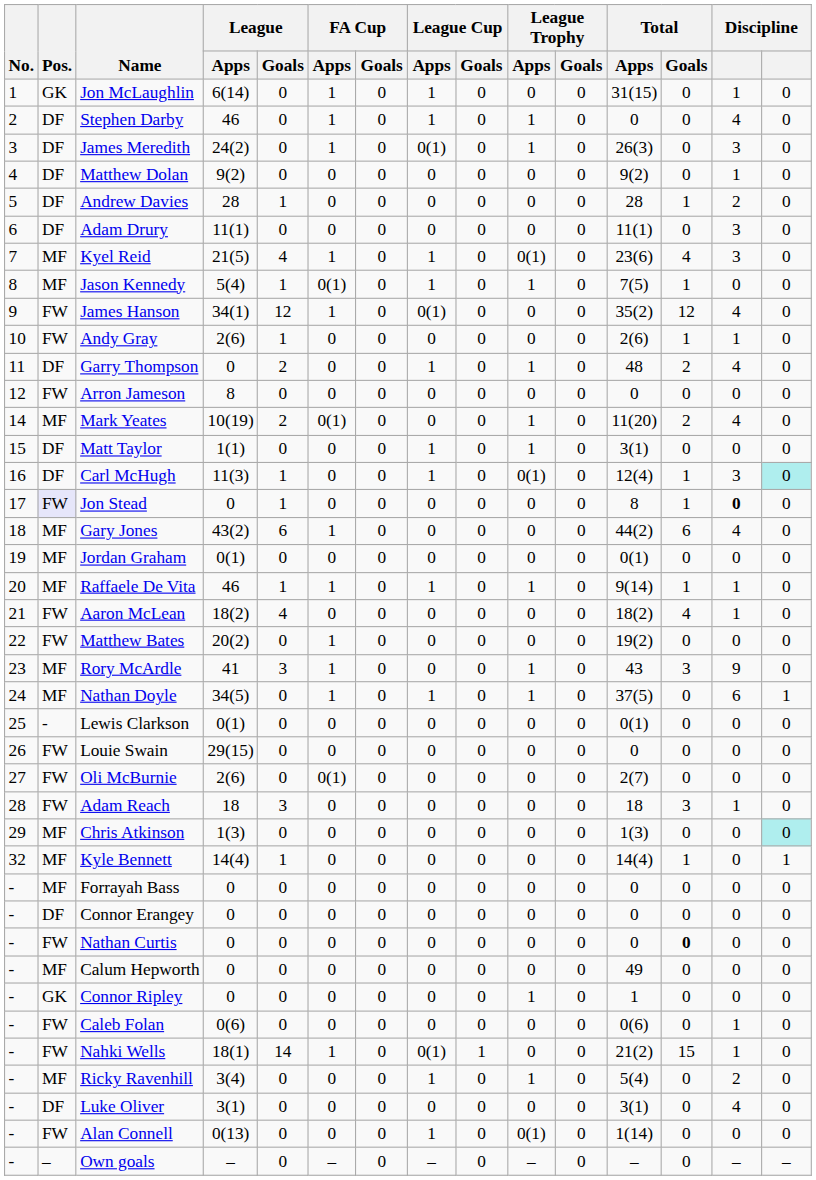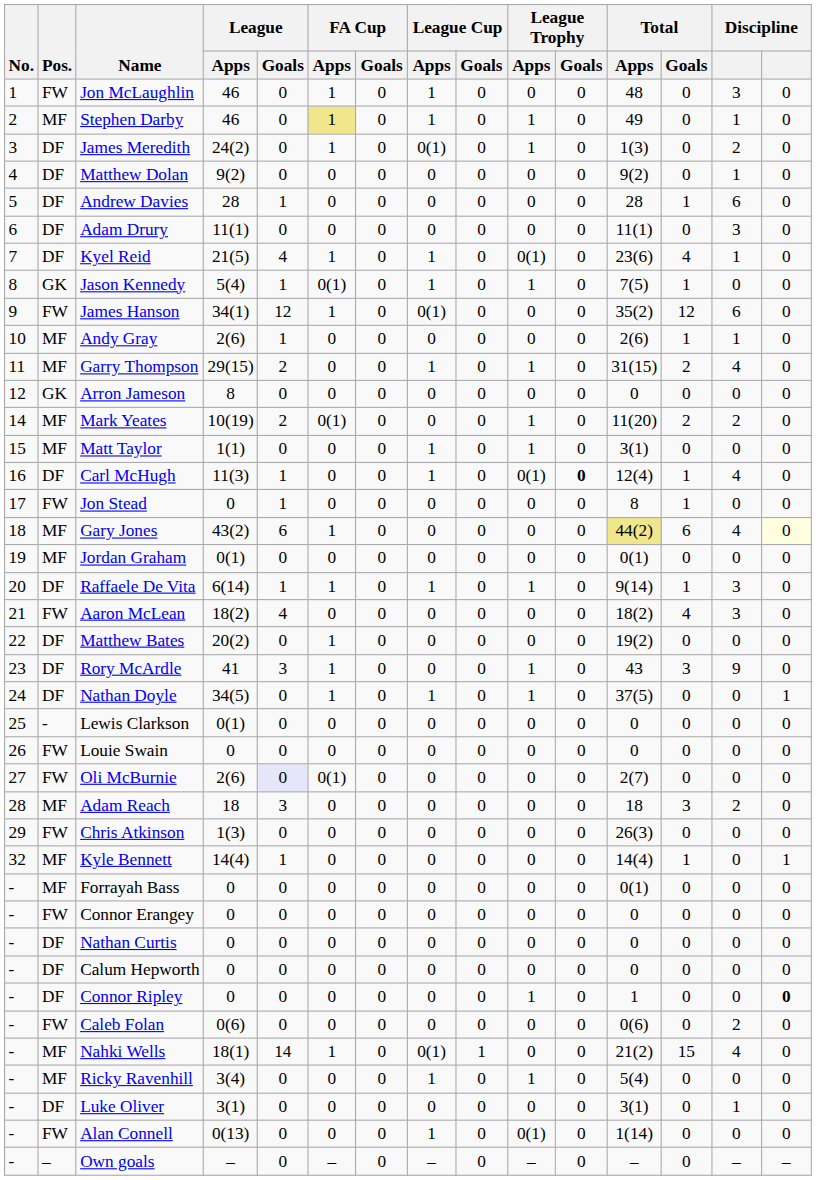 <table class="wikitable" style="text-align:center">
 <tr>
 <th rowspan="2" valign="bottom">No.</th>
 <th rowspan="2" valign="bottom">Pos.</th>
 <th rowspan="2" valign="bottom">Name</th>
 <th colspan="2" width="85">League</th>
 <th colspan="2" width="85">FA Cup</th>
 <th colspan="2" width="85">League Cup</th>
 <th colspan="2" width="85">League Trophy</th>
 <th colspan="2" width="85">Total </th>
 <th colspan="2" width="85">Discipline </th>
 </tr>
 <tr>
 <th>Apps</th>
 <th>Goals</th>
 <th>Apps</th>
 <th>Goals</th>
 <th>Apps</th>
 <th>Goals</th>
 <th>Apps</th>
 <th>Goals</th>
 <th>Apps</th>
 <th>Goals</th>
 <th></th>
 <th></th>
 </tr>
 <tr>
 <td align="left">1</td>
-<td align="left">GK</td>
+<td align="left">FW</td>
 <td align="left"> <a href='#'>Jon McLaughlin</a></td>
-<td>6(14)</td>
+<td>46</td>
 <td>0</td>
 <td>1</td>
 <td>0</td>
 <td>1</td>
 <td>0</td>
 <td>0</td>
 <td>0</td>
-<td>31(15)</td>
+<td>48</td>
 <td>0</td>
-<td>1</td>
+<td>3</td>
 <td>0</td>
 </tr>
 <tr>
 <td align="left">2</td>
-<td align="left">DF</td>
+<td align="left">MF</td>
 <td align="left"> <a href='#'>Stephen Darby</a></td>
 <td>46</td>
+<td>0</td>
+<td style="background: khaki;">1</td>
 <td>0</td>
 <td>1</td>
 <td>0</td>
 <td>1</td>
 <td>0</td>
+<td>49</td>
+<td>0</td>
 <td>1</td>
-<td>0</td>
-<td>0</td>
-<td>0</td>
-<td>4</td>
 <td>0</td>
 </tr>
 <tr>
 <td align="left">3</td>
 <td align="left">DF</td>
 <td align="left"> <a href='#'>James Meredith</a></td>
 <td>24(2)</td>
 <td>0</td>
 <td>1</td>
 <td>0</td>
 <td>0(1)</td>
 <td>0</td>
 <td>1</td>
 <td>0</td>
-<td>26(3)</td>
+<td>1(3)</td>
 <td>0</td>
-<td>3</td>
+<td>2</td>
 <td>0</td>
 </tr>
 <tr>
 <td align="left">4</td>
 <td align="left">DF</td>
 <td align="left"> <a href='#'>Matthew Dolan</a></td>
 <td>9(2)</td>
 <td>0</td>
 <td>0</td>
 <td>0</td>
 <td>0</td>
 <td>0</td>
 <td>0</td>
 <td>0</td>
 <td>9(2)</td>
 <td>0</td>
 <td>1</td>
 <td>0</td>
 </tr>
 <tr>
 <td align="left">5</td>
 <td align="left">DF</td>
 <td align="left"> <a href='#'>Andrew Davies</a></td>
 <td>28</td>
 <td>1</td>
 <td>0</td>
 <td>0</td>
 <td>0</td>
 <td>0</td>
 <td>0</td>
 <td>0</td>
 <td>28</td>
 <td>1</td>
-<td>2</td>
+<td>6</td>
 <td>0</td>
 </tr>
 <tr>
 <td align="left">6</td>
 <td align="left">DF</td>
 <td align="left"> <a href='#'>Adam Drury</a></td>
 <td>11(1)</td>
 <td>0</td>
 <td>0</td>
 <td>0</td>
 <td>0</td>
 <td>0</td>
 <td>0</td>
 <td>0</td>
 <td>11(1)</td>
 <td>0</td>
 <td>3</td>
 <td>0</td>
 </tr>
 <tr>
 <td align="left">7</td>
-<td align="left">MF</td>
+<td align="left">DF</td>
 <td align="left"> <a href='#'>Kyel Reid</a></td>
 <td>21(5)</td>
 <td>4</td>
 <td>1</td>
 <td>0</td>
 <td>1</td>
 <td>0</td>
 <td>0(1)</td>
 <td>0</td>
 <td>23(6)</td>
 <td>4</td>
-<td>3</td>
+<td>1</td>
 <td>0</td>
 </tr>
 <tr>
 <td align="left">8</td>
-<td align="left">MF</td>
+<td align="left">GK</td>
 <td align="left"> <a href='#'>Jason Kennedy</a></td>
 <td>5(4)</td>
 <td>1</td>
 <td>0(1)</td>
 <td>0</td>
 <td>1</td>
 <td>0</td>
 <td>1</td>
 <td>0</td>
 <td>7(5)</td>
 <td>1</td>
 <td>0</td>
 <td>0</td>
 </tr>
 <tr>
 <td align="left">9</td>
 <td align="left">FW</td>
 <td align="left"> <a href='#'>James Hanson</a></td>
 <td>34(1)</td>
 <td>12</td>
 <td>1</td>
 <td>0</td>
 <td>0(1)</td>
 <td>0</td>
 <td>0</td>
 <td>0</td>
 <td>35(2)</td>
 <td>12</td>
-<td>4</td>
+<td>6</td>
 <td>0</td>
 </tr>
 <tr>
 <td align="left">10</td>
-<td align="left">FW</td>
+<td align="left">MF</td>
 <td align="left"> <a href='#'>Andy Gray</a></td>
 <td>2(6)</td>
 <td>1</td>
 <td>0</td>
 <td>0</td>
 <td>0</td>
 <td>0</td>
 <td>0</td>
 <td>0</td>
 <td>2(6)</td>
 <td>1</td>
 <td>1</td>
 <td>0</td>
 </tr>
 <tr>
 <td align="left">11</td>
-<td align="left">DF</td>
+<td align="left">MF</td>
 <td align="left"> <a href='#'>Garry Thompson</a></td>
-<td>0</td>
+<td>29(15)</td>
 <td>2</td>
 <td>0</td>
 <td>0</td>
 <td>1</td>
 <td>0</td>
 <td>1</td>
 <td>0</td>
-<td>48</td>
+<td>31(15)</td>
 <td>2</td>
 <td>4</td>
 <td>0</td>
 </tr>
 <tr>
 <td align="left">12</td>
-<td align="left">FW</td>
+<td align="left">GK</td>
 <td align="left"> <a href='#'>Arron Jameson</a></td>
 <td>8</td>
 <td>0</td>
 <td>0</td>
 <td>0</td>
 <td>0</td>
 <td>0</td>
 <td>0</td>
 <td>0</td>
 <td>0</td>
 <td>0</td>
 <td>0</td>
 <td>0</td>
 </tr>
 <tr>
 <td align="left">14</td>
 <td align="left">MF</td>
 <td align="left"> <a href='#'>Mark Yeates</a></td>
 <td>10(19)</td>
 <td>2</td>
 <td>0(1)</td>
 <td>0</td>
 <td>0</td>
 <td>0</td>
 <td>1</td>
 <td>0</td>
 <td>11(20)</td>
 <td>2</td>
-<td>4</td>
+<td>2</td>
 <td>0</td>
 </tr>
 <tr>
 <td align="left">15</td>
-<td align="left">DF</td>
+<td align="left">MF</td>
 <td align="left"> <a href='#'>Matt Taylor</a></td>
 <td>1(1)</td>
 <td>0</td>
 <td>0</td>
 <td>0</td>
 <td>1</td>
 <td>0</td>
 <td>1</td>
 <td>0</td>
 <td>3(1)</td>
 <td>0</td>
 <td>0</td>
 <td>0</td>
 </tr>
 <tr>
 <td align="left">16</td>
 <td align="left">DF</td>
 <td align="left"> <a href='#'>Carl McHugh</a></td>
 <td>11(3)</td>
 <td>1</td>
 <td>0</td>
 <td>0</td>
 <td>1</td>
 <td>0</td>
 <td>0(1)</td>
-<td>0</td>
+<td><strong>0</strong></td>
 <td>12(4)</td>
 <td>1</td>
-<td>3</td>
-<td style="background: paleturquoise;">0</td>
+<td>4</td>
+<td>0</td>
 </tr>
 <tr>
 <td align="left">17</td>
-<td align="left" style="background: lavender;">FW</td>
+<td align="left">FW</td>
 <td align="left"> <a href='#'>Jon Stead</a></td>
 <td>0</td>
 <td>1</td>
 <td>0</td>
 <td>0</td>
 <td>0</td>
 <td>0</td>
 <td>0</td>
 <td>0</td>
 <td>8</td>
 <td>1</td>
-<td><strong>0</strong></td>
+<td>0</td>
 <td>0</td>
 </tr>
 <tr>
 <td align="left">18</td>
 <td align="left">MF</td>
 <td align="left"> <a href='#'>Gary Jones</a></td>
 <td>43(2)</td>
 <td>6</td>
 <td>1</td>
 <td>0</td>
 <td>0</td>
 <td>0</td>
 <td>0</td>
 <td>0</td>
-<td>44(2)</td>
+<td style="background: khaki;">44(2)</td>
 <td>6</td>
 <td>4</td>
-<td>0</td>
+<td style="background: lightyellow;">0</td>
 </tr>
 <tr>
 <td align="left">19</td>
 <td align="left">MF</td>
 <td align="left"> <a href='#'>Jordan Graham</a></td>
 <td>0(1)</td>
 <td>0</td>
 <td>0</td>
 <td>0</td>
 <td>0</td>
 <td>0</td>
 <td>0</td>
 <td>0</td>
 <td>0(1)</td>
 <td>0</td>
 <td>0</td>
 <td>0</td>
 </tr>
 <tr>
 <td align="left">20</td>
-<td align="left">MF</td>
+<td align="left">DF</td>
 <td align="left"> <a href='#'>Raffaele De Vita</a></td>
-<td>46</td>
+<td>6(14)</td>
 <td>1</td>
 <td>1</td>
 <td>0</td>
 <td>1</td>
 <td>0</td>
 <td>1</td>
 <td>0</td>
 <td>9(14)</td>
 <td>1</td>
-<td>1</td>
+<td>3</td>
 <td>0</td>
 </tr>
 <tr>
 <td align="left">21</td>
 <td align="left">FW</td>
 <td align="left"> <a href='#'>Aaron McLean</a></td>
 <td>18(2)</td>
 <td>4</td>
 <td>0</td>
 <td>0</td>
 <td>0</td>
 <td>0</td>
 <td>0</td>
 <td>0</td>
 <td>18(2)</td>
 <td>4</td>
-<td>1</td>
+<td>3</td>
 <td>0</td>
 </tr>
 <tr>
 <td align="left">22</td>
-<td align="left">FW</td>
+<td align="left">DF</td>
 <td align="left"> <a href='#'>Matthew Bates</a></td>
 <td>20(2)</td>
 <td>0</td>
 <td>1</td>
 <td>0</td>
 <td>0</td>
 <td>0</td>
 <td>0</td>
 <td>0</td>
 <td>19(2)</td>
 <td>0</td>
 <td>0</td>
 <td>0</td>
 </tr>
 <tr>
 <td align="left">23</td>
-<td align="left">MF</td>
+<td align="left">DF</td>
 <td align="left"> <a href='#'>Rory McArdle</a></td>
 <td>41</td>
 <td>3</td>
 <td>1</td>
 <td>0</td>
 <td>0</td>
 <td>0</td>
 <td>1</td>
 <td>0</td>
 <td>43</td>
 <td>3</td>
 <td>9</td>
 <td>0</td>
 </tr>
 <tr>
 <td align="left">24</td>
-<td align="left">MF</td>
+<td align="left">DF</td>
 <td align="left"> <a href='#'>Nathan Doyle</a></td>
 <td>34(5)</td>
 <td>0</td>
 <td>1</td>
 <td>0</td>
 <td>1</td>
 <td>0</td>
 <td>1</td>
 <td>0</td>
 <td>37(5)</td>
 <td>0</td>
-<td>6</td>
+<td>0</td>
 <td>1</td>
 </tr>
 <tr>
 <td align="left">25</td>
 <td align="left">-</td>
 <td align="left"> Lewis Clarkson</td>
 <td>0(1)</td>
 <td>0</td>
 <td>0</td>
 <td>0</td>
 <td>0</td>
 <td>0</td>
 <td>0</td>
 <td>0</td>
-<td>0(1)</td>
+<td>0</td>
 <td>0</td>
 <td>0</td>
 <td>0</td>
 </tr>
 <tr>
 <td align="left">26</td>
 <td align="left">FW</td>
 <td align="left"> Louie Swain</td>
-<td>29(15)</td>
+<td>0</td>
 <td>0</td>
 <td>0</td>
 <td>0</td>
 <td>0</td>
 <td>0</td>
 <td>0</td>
 <td>0</td>
 <td>0</td>
 <td>0</td>
 <td>0</td>
 <td>0</td>
 </tr>
 <tr>
 <td align="left">27</td>
 <td align="left">FW</td>
 <td align="left"> <a href='#'>Oli McBurnie</a></td>
 <td>2(6)</td>
-<td>0</td>
+<td style="background: lavender;">0</td>
 <td>0(1)</td>
 <td>0</td>
 <td>0</td>
 <td>0</td>
 <td>0</td>
 <td>0</td>
 <td>2(7)</td>
 <td>0</td>
 <td>0</td>
 <td>0</td>
 </tr>
 <tr>
 <td align="left">28</td>
-<td align="left">FW</td>
+<td align="left">MF</td>
 <td align="left"> <a href='#'>Adam Reach</a></td>
 <td>18</td>
 <td>3</td>
 <td>0</td>
 <td>0</td>
 <td>0</td>
 <td>0</td>
 <td>0</td>
 <td>0</td>
 <td>18</td>
 <td>3</td>
-<td>1</td>
+<td>2</td>
 <td>0</td>
 </tr>
 <tr>
 <td align="left">29</td>
-<td align="left">MF</td>
+<td align="left">FW</td>
 <td align="left"> <a href='#'>Chris Atkinson</a></td>
 <td>1(3)</td>
 <td>0</td>
 <td>0</td>
 <td>0</td>
 <td>0</td>
 <td>0</td>
 <td>0</td>
 <td>0</td>
-<td>1(3)</td>
+<td>26(3)</td>
 <td>0</td>
 <td>0</td>
-<td style="background: paleturquoise;">0</td>
+<td>0</td>
 </tr>
 <tr>
 <td align="left">32</td>
 <td align="left">MF</td>
 <td align="left"> <a href='#'>Kyle Bennett</a></td>
 <td>14(4)</td>
 <td>1</td>
 <td>0</td>
 <td>0</td>
 <td>0</td>
 <td>0</td>
 <td>0</td>
 <td>0</td>
 <td>14(4)</td>
 <td>1</td>
 <td>0</td>
 <td>1</td>
 </tr>
 <tr>
 <td align="left">-</td>
 <td align="left">MF</td>
 <td align="left"> Forrayah Bass</td>
 <td>0</td>
 <td>0</td>
 <td>0</td>
 <td>0</td>
 <td>0</td>
 <td>0</td>
 <td>0</td>
 <td>0</td>
-<td>0</td>
+<td>0(1)</td>
 <td>0</td>
 <td>0</td>
 <td>0</td>
 </tr>
 <tr>
 <td align="left">-</td>
-<td align="left">DF</td>
+<td align="left">FW</td>
 <td align="left"> Connor Erangey</td>
 <td>0</td>
 <td>0</td>
 <td>0</td>
 <td>0</td>
 <td>0</td>
 <td>0</td>
 <td>0</td>
 <td>0</td>
 <td>0</td>
 <td>0</td>
 <td>0</td>
 <td>0</td>
 </tr>
 <tr>
 <td align="left">-</td>
-<td align="left">FW</td>
+<td align="left">DF</td>
 <td align="left"> <a href='#'>Nathan Curtis</a></td>
 <td>0</td>
 <td>0</td>
 <td>0</td>
 <td>0</td>
 <td>0</td>
 <td>0</td>
 <td>0</td>
 <td>0</td>
 <td>0</td>
-<td><strong>0</strong></td>
+<td>0</td>
 <td>0</td>
 <td>0</td>
 </tr>
 <tr>
 <td align="left">-</td>
-<td align="left">MF</td>
+<td align="left">DF</td>
 <td align="left"> Calum Hepworth</td>
 <td>0</td>
 <td>0</td>
 <td>0</td>
 <td>0</td>
 <td>0</td>
 <td>0</td>
 <td>0</td>
 <td>0</td>
-<td>49</td>
+<td>0</td>
 <td>0</td>
 <td>0</td>
 <td>0</td>
 </tr>
 <tr>
 <td align="left">-</td>
-<td align="left">GK</td>
+<td align="left">DF</td>
 <td align="left"> <a href='#'>Connor Ripley</a></td>
 <td>0</td>
 <td>0</td>
 <td>0</td>
 <td>0</td>
 <td>0</td>
 <td>0</td>
 <td>1</td>
 <td>0</td>
 <td>1</td>
 <td>0</td>
 <td>0</td>
-<td>0</td>
+<td><strong>0</strong></td>
 </tr>
 <tr>
 <td align="left">-</td>
 <td align="left">FW</td>
 <td align="left"> <a href='#'>Caleb Folan</a></td>
 <td>0(6)</td>
 <td>0</td>
 <td>0</td>
 <td>0</td>
 <td>0</td>
 <td>0</td>
 <td>0</td>
 <td>0</td>
 <td>0(6)</td>
 <td>0</td>
-<td>1</td>
+<td>2</td>
 <td>0</td>
 </tr>
 <tr>
 <td align="left">-</td>
-<td align="left">FW</td>
+<td align="left">MF</td>
 <td align="left"> <a href='#'>Nahki Wells</a></td>
 <td>18(1)</td>
 <td>14</td>
 <td>1</td>
 <td>0</td>
 <td>0(1)</td>
 <td>1</td>
 <td>0</td>
 <td>0</td>
 <td>21(2)</td>
 <td>15</td>
-<td>1</td>
+<td>4</td>
 <td>0</td>
 </tr>
 <tr>
 <td align="left">-</td>
 <td align="left">MF</td>
 <td align="left"> <a href='#'>Ricky Ravenhill</a></td>
 <td>3(4)</td>
 <td>0</td>
 <td>0</td>
 <td>0</td>
 <td>1</td>
 <td>0</td>
 <td>1</td>
 <td>0</td>
 <td>5(4)</td>
 <td>0</td>
-<td>2</td>
+<td>0</td>
 <td>0</td>
 </tr>
 <tr>
 <td align="left">-</td>
 <td align="left">DF</td>
 <td align="left"> <a href='#'>Luke Oliver</a></td>
 <td>3(1)</td>
 <td>0</td>
 <td>0</td>
 <td>0</td>
 <td>0</td>
 <td>0</td>
 <td>0</td>
 <td>0</td>
 <td>3(1)</td>
 <td>0</td>
-<td>4</td>
+<td>1</td>
 <td>0</td>
 </tr>
 <tr>
 <td align="left">-</td>
 <td align="left">FW</td>
 <td align="left"> <a href='#'>Alan Connell</a></td>
 <td>0(13)</td>
 <td>0</td>
 <td>0</td>
 <td>0</td>
 <td>1</td>
 <td>0</td>
 <td>0(1)</td>
 <td>0</td>
 <td>1(14)</td>
 <td>0</td>
 <td>0</td>
 <td>0</td>
 </tr>
 <tr>
 <td align="left">-</td>
 <td align="left">–</td>
 <td align="left"><a href='#'>Own goals</a></td>
 <td>–</td>
 <td>0</td>
 <td>–</td>
 <td>0</td>
 <td>–</td>
 <td>0</td>
 <td>–</td>
 <td>0</td>
 <td>–</td>
 <td>0</td>
 <td>–</td>
 <td>–</td>
 </tr>
 </table>
